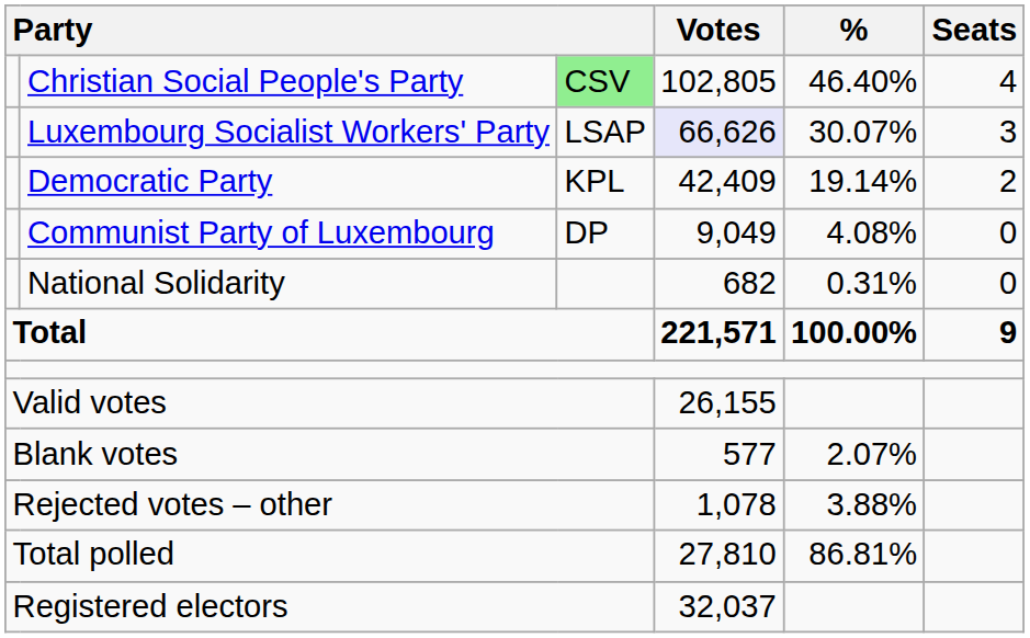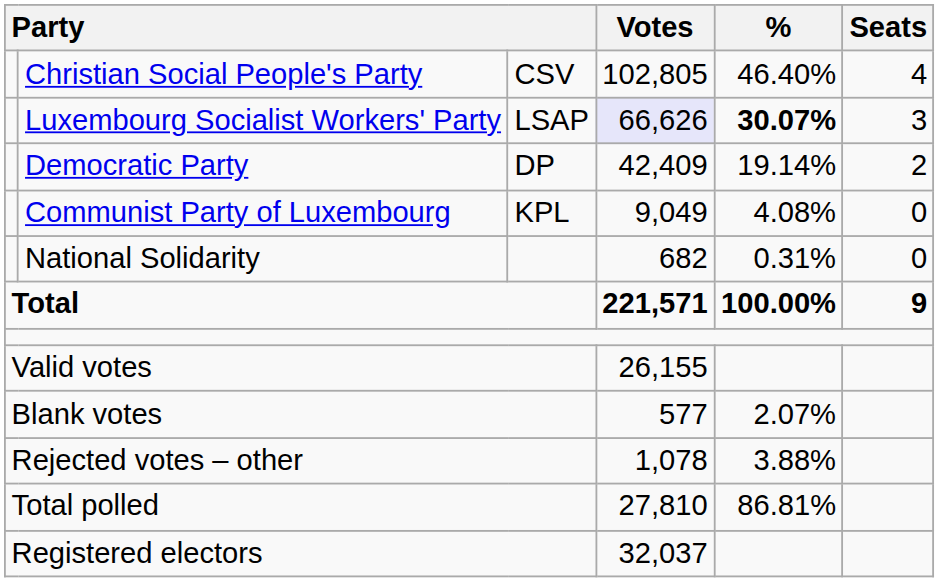 <table class="wikitable" border="1" style="text-align:right;">
 <tr>
 <th style="text-align:left;" valign=bottom colspan=3>Party</th>
 <th align=center valign=bottom width="50">Votes</th>
 <th align=center valign=bottom width="50">%</th>
 <th align=center>Seats</th>
 </tr>
 <tr>
 <td></td>
 <td align=left><a href='#'>Christian Social People's Party</a></td>
-<td align=left style="background: lightgreen;">CSV</td>
+<td align=left>CSV</td>
 <td>102,805</td>
 <td>46.40%</td>
 <td>4</td>
 </tr>
 <tr>
 <td></td>
 <td align=left><a href='#'>Luxembourg Socialist Workers' Party</a></td>
 <td align=left>LSAP</td>
 <td style="background: lavender;">66,626</td>
-<td>30.07%</td>
+<td><strong>30.07%</strong></td>
 <td>3</td>
 </tr>
 <tr>
 <td></td>
 <td align=left><a href='#'>Democratic Party</a></td>
-<td align=left>KPL</td>
+<td align=left>DP</td>
 <td>42,409</td>
 <td>19.14%</td>
 <td>2</td>
 </tr>
 <tr>
 <td></td>
 <td align=left><a href='#'>Communist Party of Luxembourg</a></td>
-<td align=left>DP</td>
+<td align=left>KPL</td>
 <td>9,049</td>
 <td>4.08%</td>
 <td>0</td>
 </tr>
 <tr>
 <td></td>
 <td align=left>National Solidarity</td>
 <td align=left></td>
 <td>682</td>
 <td>0.31%</td>
 <td>0</td>
 </tr>
 <tr style="font-weight:bold">
 <td align=left colspan=3>Total</td>
 <td>221,571</td>
 <td>100.00%</td>
 <td>9</td>
 </tr>
 <tr>
 <td colspan=6 height="2"></td>
 </tr>
 <tr>
 <td align=left colspan=3>Valid votes</td>
 <td>26,155</td>
 <td></td>
 <td></td>
 </tr>
 <tr>
 <td align=left colspan=3>Blank votes</td>
 <td>577</td>
 <td>2.07%</td>
 <td></td>
 </tr>
 <tr>
 <td align=left colspan=3>Rejected votes – other</td>
 <td>1,078</td>
 <td>3.88%</td>
 <td></td>
 </tr>
 <tr>
 <td align=left colspan=3>Total polled</td>
 <td>27,810</td>
 <td>86.81%</td>
 <td></td>
 </tr>
 <tr>
 <td align=left colspan=3>Registered electors</td>
 <td>32,037</td>
 <td></td>
 <td></td>
 </tr>
 </table>
